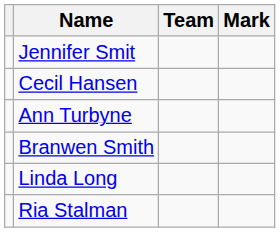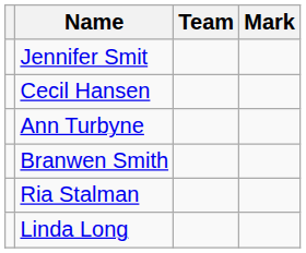 <table class=wikitable>
 <tr>
 <th></th>
 <th>Name</th>
 <th>Team</th>
 <th>Mark</th>
 </tr>
 <tr>
 <td></td>
 <td><a href='#'>Jennifer Smit</a></td>
 <td></td>
 <td></td>
 </tr>
 <tr>
 <td></td>
 <td><a href='#'>Cecil Hansen</a></td>
 <td></td>
 <td></td>
 </tr>
 <tr>
 <td></td>
 <td><a href='#'>Ann Turbyne</a></td>
 <td></td>
 <td></td>
 </tr>
 <tr>
 <td></td>
 <td><a href='#'>Branwen Smith</a></td>
 <td></td>
 <td></td>
 </tr>
 <tr>
 <td></td>
-<td><a href='#'>Linda Long</a></td>
+<td><a href='#'>Ria Stalman</a></td>
 <td></td>
 <td></td>
 </tr>
 <tr>
 <td></td>
-<td><a href='#'>Ria Stalman</a></td>
+<td><a href='#'>Linda Long</a></td>
 <td></td>
 <td></td>
 </tr>
 </table>
